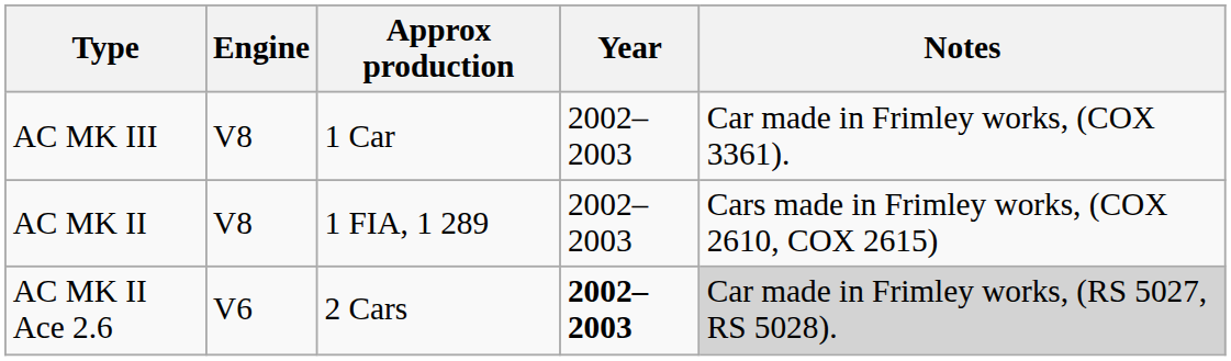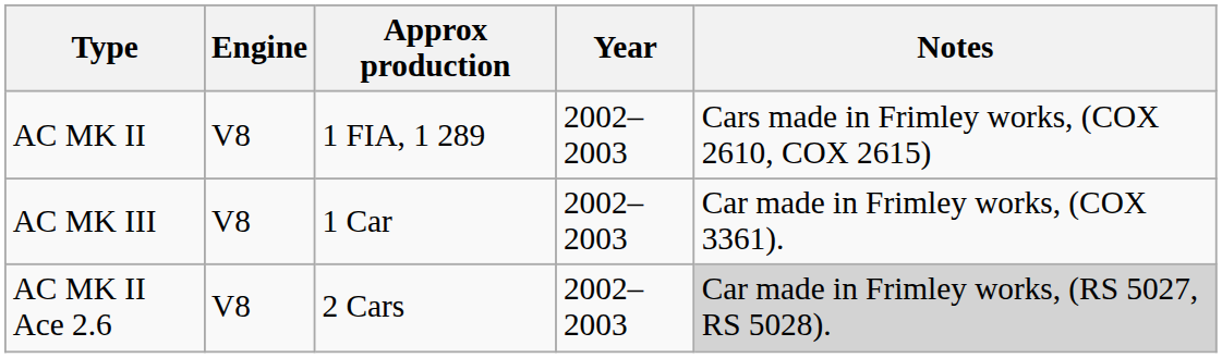 <table class=wikitable>
 <tr>
 <th>Type</th>
 <th>Engine</th>
 <th>Approx production</th>
 <th>Year</th>
 <th>Notes</th>
 </tr>
 <tr>
+<td>AC MK II</td>
+<td>V8</td>
+<td>1 FIA, 1 289</td>
+<td>2002–2003</td>
+<td>Cars made in Frimley works, (COX 2610, COX 2615)</td>
+</tr>
+<tr>
 <td>AC MK III</td>
 <td>V8</td>
 <td>1 Car</td>
 <td>2002–2003</td>
 <td>Car made in Frimley works, (COX 3361).</td>
 </tr>
 <tr>
-<td>AC MK II</td>
+<td>AC MK II Ace 2.6</td>
 <td>V8</td>
-<td>1 FIA, 1 289</td>
+<td>2 Cars</td>
 <td>2002–2003</td>
-<td>Cars made in Frimley works, (COX 2610, COX 2615)</td>
-</tr>
-<tr>
-<td>AC MK II Ace 2.6</td>
-<td>V6</td>
-<td>2 Cars</td>
-<td><strong>2002–2003</strong></td>
 <td style="background: lightgrey;">Car made in Frimley works, (RS 5027, RS 5028).</td>
 </tr>
 </table>
